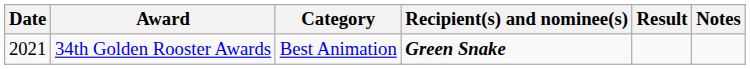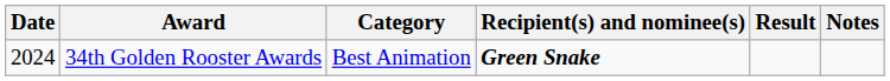 <table class="wikitable">
 <tr>
 <th>Date</th>
 <th>Award</th>
 <th>Category</th>
 <th>Recipient(s) and nominee(s)</th>
 <th>Result</th>
 <th>Notes</th>
 </tr>
 <tr>
-<td rowspan="1">2021</td>
+<td rowspan="1">2024</td>
 <td><a href='#'>34th Golden Rooster Awards</a></td>
 <td><a href='#'>Best Animation</a></td>
 <td><strong><em>Green Snake</em></strong></td>
 <td></td>
 <td></td>
 </tr>
 </table>
